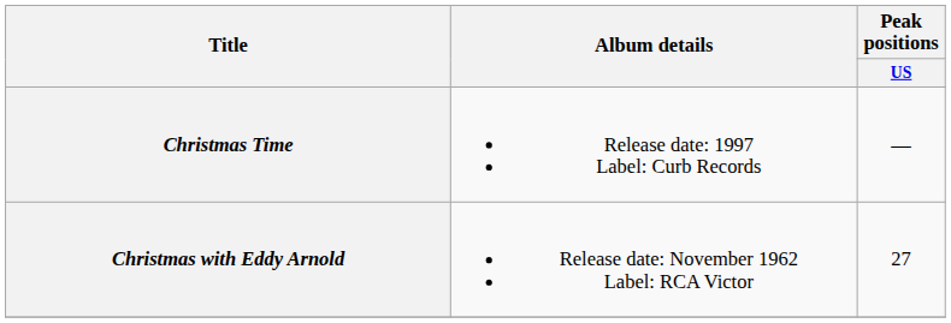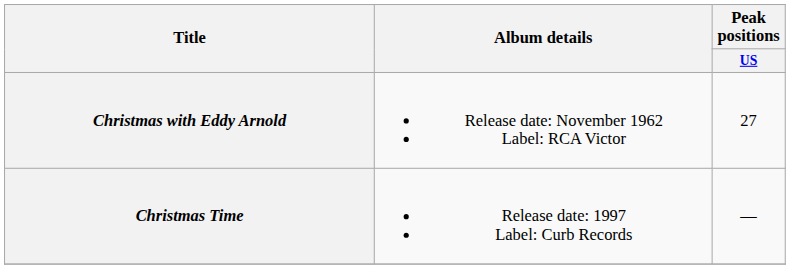 <table class="wikitable plainrowheaders" style="text-align:center;">
 <tr>
 <th rowspan="2" style="width:22em;">Title</th>
 <th rowspan="2" style="width:20em;">Album details</th>
 <th>Peak positions</th>
 </tr>
 <tr style="font-size:smaller;">
 <th width="65"><a href='#'>US</a></th>
 </tr>
 <tr>
+<th scope="row"><em>Christmas with Eddy Arnold</em></th>
+<td><br><ul><li>Release date: November 1962</li><li>Label: RCA Victor</li></ul></td>
+<td>27</td>
+</tr>
+<tr>
 <th scope="row"><em>Christmas Time</em></th>
 <td><br><ul><li>Release date: 1997</li><li>Label: Curb Records</li></ul></td>
 <td>—</td>
 </tr>
 <tr>
-<th scope="row"><em>Christmas with Eddy Arnold</em></th>
-<td><br><ul><li>Release date: November 1962</li><li>Label: RCA Victor</li></ul></td>
-<td>27</td>
-</tr>
-<tr>
 </tr>
 </table>
